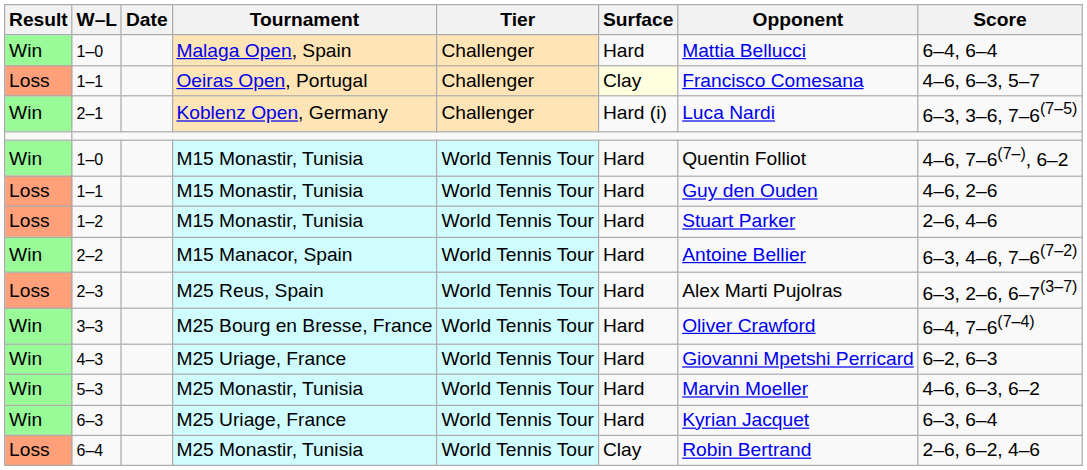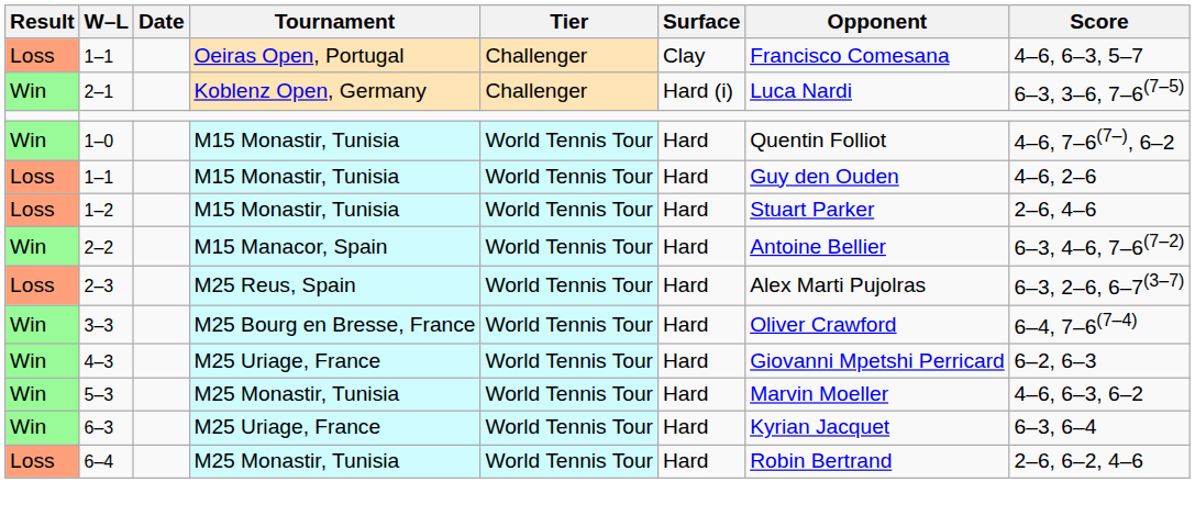 <table class="sortable wikitable">
 <tr>
 <th>Result</th>
 <th class="unsortable">W–L</th>
 <th>Date</th>
 <th>Tournament</th>
 <th>Tier</th>
 <th>Surface</th>
 <th>Opponent</th>
 <th class="unsortable">Score</th>
 </tr>
 <tr>
-<td bgcolor=98FB98>Win</td>
-<td><small>1–0</small></td>
-<td><a href='#'></a></td>
-<td style="background:moccasin;"><a href='#'>Malaga Open</a>, Spain</td>
-<td style="background:moccasin;">Challenger</td>
-<td>Hard</td>
-<td> <a href='#'>Mattia Bellucci</a></td>
-<td>6–4, 6–4</td>
-</tr>
-<tr>
 <td bgcolor=FFA07A>Loss</td>
 <td><small>1–1</small></td>
 <td><a href='#'></a></td>
 <td style="background:moccasin;"><a href='#'>Oeiras Open</a>, Portugal</td>
 <td style="background:moccasin;">Challenger</td>
-<td style="background: lightyellow;">Clay</td>
+<td>Clay</td>
 <td> <a href='#'>Francisco Comesana</a></td>
 <td>4–6, 6–3, 5–7</td>
 </tr>
 <tr>
 <td bgcolor=98FB98>Win</td>
 <td><small>2–1</small></td>
 <td><a href='#'></a></td>
 <td style="background:moccasin;"><a href='#'>Koblenz Open</a>, Germany</td>
 <td style="background:moccasin;">Challenger</td>
 <td>Hard (i)</td>
 <td> <a href='#'>Luca Nardi</a></td>
 <td>6–3, 3–6, 7–6<sup>(7–5)</sup></td>
 </tr>
 <tr>
 <td></td>
 </tr>
 <tr>
 <td bgcolor=98FB98>Win</td>
 <td><small>1–0</small></td>
 <td></td>
 <td style="background:#cffcff;">M15 Monastir, Tunisia</td>
 <td style="background:#cffcff;">World Tennis Tour</td>
 <td>Hard</td>
 <td> Quentin Folliot</td>
 <td>4–6, 7–6<sup>(7–)</sup>, 6–2</td>
 </tr>
 <tr>
 <td bgcolor=FFA07A>Loss</td>
 <td><small>1–1</small></td>
 <td></td>
 <td style="background:#cffcff;">M15 Monastir, Tunisia</td>
 <td style="background:#cffcff;">World Tennis Tour</td>
 <td>Hard</td>
 <td> <a href='#'>Guy den Ouden</a></td>
 <td>4–6, 2–6</td>
 </tr>
 <tr>
 <td bgcolor=FFA07A>Loss</td>
 <td><small>1–2</small></td>
 <td></td>
 <td style="background:#cffcff;">M15 Monastir, Tunisia</td>
 <td style="background:#cffcff;">World Tennis Tour</td>
 <td>Hard</td>
 <td> <a href='#'>Stuart Parker</a></td>
 <td>2–6, 4–6</td>
 </tr>
 <tr>
 <td bgcolor=98FB98>Win</td>
 <td><small>2–2</small></td>
 <td></td>
 <td style="background:#cffcff;">M15 Manacor, Spain</td>
 <td style="background:#cffcff;">World Tennis Tour</td>
 <td>Hard</td>
 <td> <a href='#'>Antoine Bellier</a></td>
 <td>6–3, 4–6, 7–6<sup>(7–2)</sup></td>
 </tr>
 <tr>
 <td bgcolor=FFA07A>Loss</td>
 <td><small>2–3</small></td>
 <td></td>
 <td style="background:#cffcff;">M25 Reus, Spain</td>
 <td style="background:#cffcff;">World Tennis Tour</td>
 <td>Hard</td>
 <td> Alex Marti Pujolras</td>
 <td>6–3, 2–6, 6–7<sup>(3–7)</sup></td>
 </tr>
 <tr>
 <td bgcolor=98FB98>Win</td>
 <td><small>3–3</small></td>
 <td></td>
 <td style="background:#cffcff;">M25 Bourg en Bresse, France</td>
 <td style="background:#cffcff;">World Tennis Tour</td>
 <td>Hard</td>
 <td> <a href='#'>Oliver Crawford</a></td>
 <td>6–4, 7–6<sup>(7–4)</sup></td>
 </tr>
 <tr>
 <td bgcolor=98FB98>Win</td>
 <td><small>4–3</small></td>
 <td></td>
 <td style="background:#cffcff;">M25 Uriage, France</td>
 <td style="background:#cffcff;">World Tennis Tour</td>
 <td>Hard</td>
 <td> <a href='#'>Giovanni Mpetshi Perricard</a></td>
 <td>6–2, 6–3</td>
 </tr>
 <tr>
 <td bgcolor=98FB98>Win</td>
 <td><small>5–3</small></td>
 <td></td>
 <td style="background:#cffcff;">M25 Monastir, Tunisia</td>
 <td style="background:#cffcff;">World Tennis Tour</td>
 <td>Hard</td>
 <td> <a href='#'>Marvin Moeller</a></td>
 <td>4–6, 6–3, 6–2</td>
 </tr>
 <tr>
 <td bgcolor=98FB98>Win</td>
 <td><small>6–3</small></td>
 <td></td>
 <td style="background:#cffcff;">M25 Uriage, France</td>
 <td style="background:#cffcff;">World Tennis Tour</td>
 <td>Hard</td>
 <td> <a href='#'>Kyrian Jacquet</a></td>
 <td>6–3, 6–4</td>
 </tr>
 <tr>
 <td bgcolor=FFA07A>Loss</td>
 <td><small>6–4</small></td>
 <td></td>
 <td style="background:#cffcff;">M25 Monastir, Tunisia</td>
 <td style="background:#cffcff;">World Tennis Tour</td>
-<td>Clay</td>
+<td>Hard</td>
 <td> <a href='#'>Robin Bertrand</a></td>
 <td>2–6, 6–2, 4–6</td>
 </tr>
 </table>
